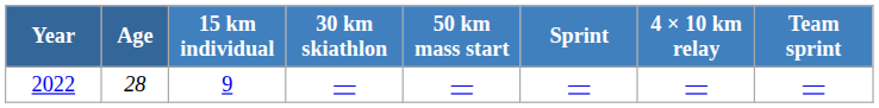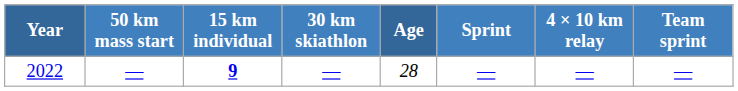 <table class="wikitable" style="font-size:95%; text-align:center; border:grey solid 1px; border-collapse:collapse; background:#ffffff;">
 <tr>
 <th style="background-color:#369; color:white; width:60px;"> Year </th>
-<th style="background-color:#369; color:white; width:40px;"> Age </th>
+<th style="background-color:#4180be; color:white; width:75px;"> 50 km <br> mass start </th>
 <th style="background-color:#4180be; color:white; width:75px;"> 15 km <br> individual </th>
 <th style="background-color:#4180be; color:white; width:75px;"> 30 km <br> skiathlon </th>
-<th style="background-color:#4180be; color:white; width:75px;"> 50 km <br> mass start </th>
+<th style="background-color:#369; color:white; width:40px;"> Age </th>
 <th style="background-color:#4180be; color:white; width:75px;"> Sprint </th>
 <th style="background-color:#4180be; color:white; width:75px;"> 4 × 10 km <br> relay </th>
 <th style="background-color:#4180be; color:white; width:75px;"> Team <br> sprint </th>
 </tr>
 <tr>
 <td><a href='#'>2022</a></td>
+<td><a href='#'>—</a></td>
+<td><strong><a href='#'>9</a></strong></td>
+<td><a href='#'>—</a></td>
 <td><em>28</em></td>
-<td><a href='#'>9</a></td>
-<td><a href='#'>—</a></td>
-<td><a href='#'>—</a></td>
 <td><a href='#'>—</a></td>
 <td><a href='#'>—</a></td>
 <td><a href='#'>—</a></td>
 </tr>
 </table>
